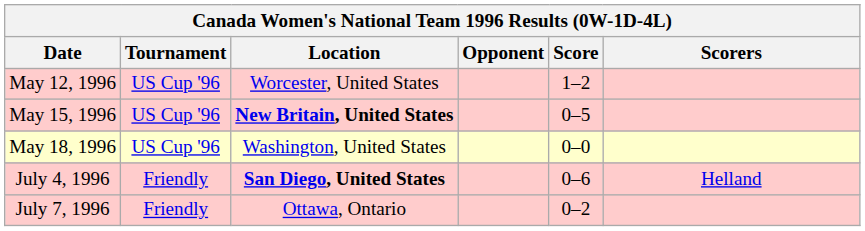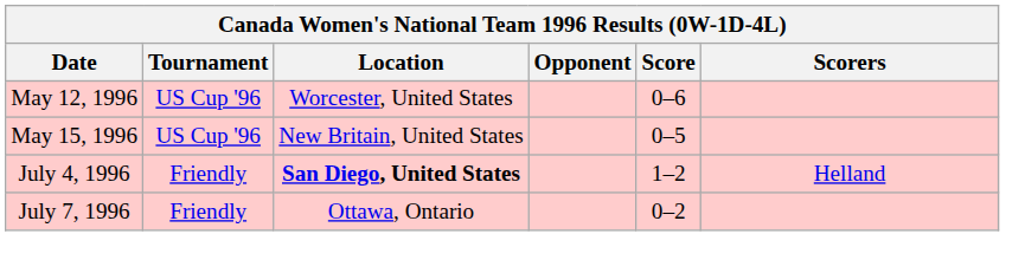 <table class="wikitable collapsible collapsed" style="font-size:90%">
 <tr>
 <th colspan="6"><strong>Canada Women's National Team 1996 Results (0W-1D-4L)</strong></th>
 </tr>
 <tr>
 <th>Date</th>
 <th>Tournament</th>
 <th>Location</th>
 <th>Opponent</th>
 <th>Score</th>
 <th width=30%>Scorers</th>
 </tr>
 <tr style="background:#fcc;">
 <td style="text-align: center;">May 12, 1996</td>
 <td style="text-align: center;"><a href='#'>US Cup '96</a></td>
 <td style="text-align: center;"><a href='#'>Worcester</a>, United States</td>
 <td></td>
-<td style="text-align: center;">1–2</td>
+<td style="text-align: center;">0–6</td>
 <td style="text-align: center;"></td>
 </tr>
 <tr style="background:#fcc;">
 <td style="text-align: center;">May 15, 1996</td>
 <td style="text-align: center;"><a href='#'>US Cup '96</a></td>
-<td style="text-align: center;"><strong><a href='#'>New Britain</a>, United States</strong></td>
+<td style="text-align: center;"><a href='#'>New Britain</a>, United States</td>
 <td></td>
 <td style="text-align: center;">0–5</td>
-<td style="text-align: center;"></td>
-</tr>
-<tr style="background:#ffc;">
-<td style="text-align: center;">May 18, 1996</td>
-<td style="text-align: center;"><a href='#'>US Cup '96</a></td>
-<td style="text-align: center;"><a href='#'>Washington</a>, United States</td>
-<td></td>
-<td style="text-align: center;">0–0</td>
 <td style="text-align: center;"></td>
 </tr>
 <tr style="background:#fcc;">
 <td style="text-align: center;">July 4, 1996</td>
 <td style="text-align: center;"><a href='#'>Friendly</a></td>
 <td style="text-align: center;"><strong><a href='#'>San Diego</a>, United States</strong></td>
 <td></td>
-<td style="text-align: center;">0–6</td>
+<td style="text-align: center;">1–2</td>
 <td style="text-align: center;"><a href='#'>Helland</a> </td>
 </tr>
 <tr style="background:#fcc;">
 <td style="text-align: center;">July 7, 1996</td>
 <td style="text-align: center;"><a href='#'>Friendly</a></td>
 <td style="text-align: center;"><a href='#'>Ottawa</a>, Ontario</td>
 <td></td>
 <td style="text-align: center;">0–2</td>
 <td style="text-align: center;"></td>
 </tr>
 </table>
